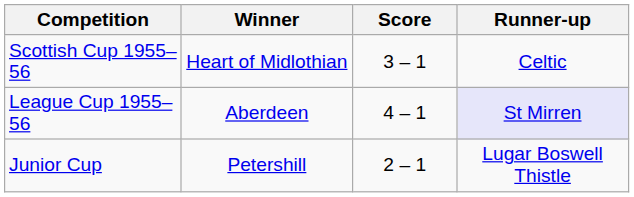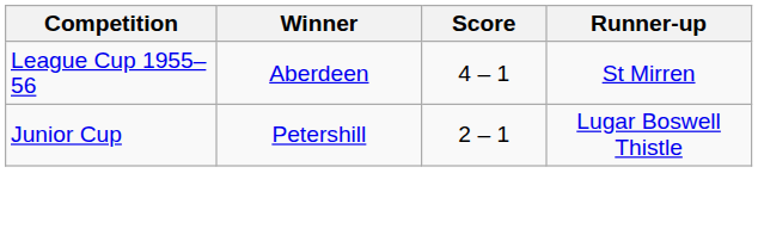 <table class="wikitable" style="text-align: center;">
 <tr>
 <th width=140>Competition</th>
 <th width=135>Winner</th>
 <th width=80>Score</th>
 <th width=135>Runner-up</th>
 </tr>
 <tr>
-<td align=left><a href='#'>Scottish Cup 1955–56</a></td>
-<td><a href='#'>Heart of Midlothian</a></td>
-<td align=center>3 – 1</td>
-<td><a href='#'>Celtic</a></td>
-</tr>
-<tr>
 <td align=left><a href='#'>League Cup 1955–56</a></td>
 <td><a href='#'>Aberdeen</a></td>
 <td align=center>4 – 1</td>
-<td style="background: lavender;"><a href='#'>St Mirren</a></td>
+<td><a href='#'>St Mirren</a></td>
 </tr>
 <tr>
 <td align=left><a href='#'>Junior Cup</a></td>
 <td><a href='#'>Petershill</a></td>
 <td align=center>2 – 1</td>
 <td><a href='#'>Lugar Boswell Thistle</a></td>
 </tr>
 </table>
